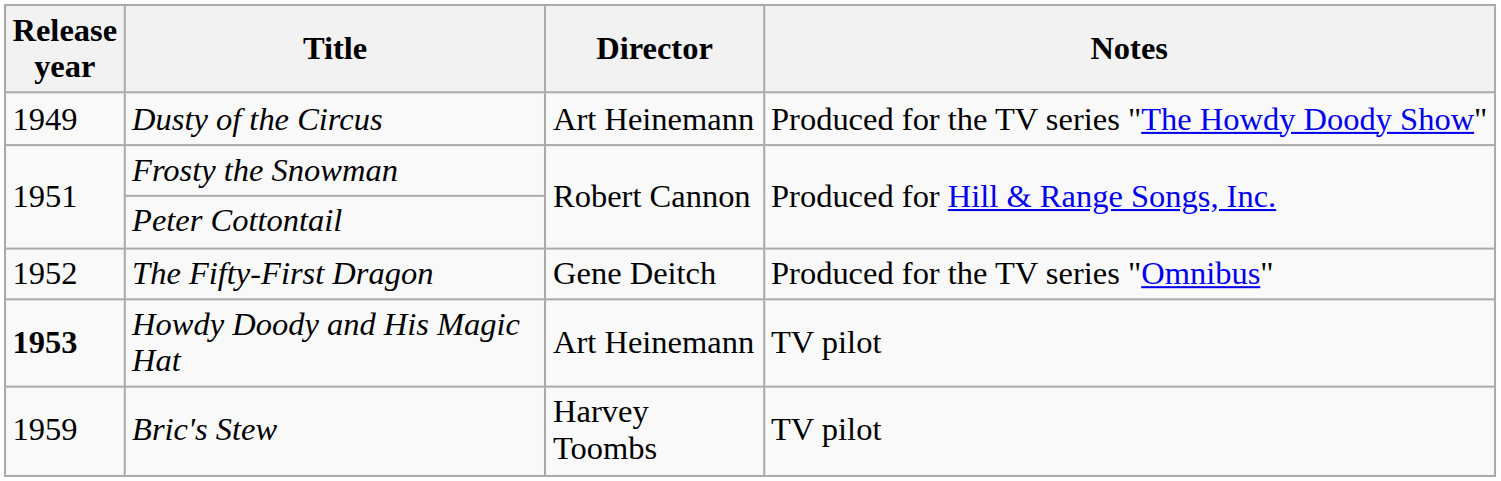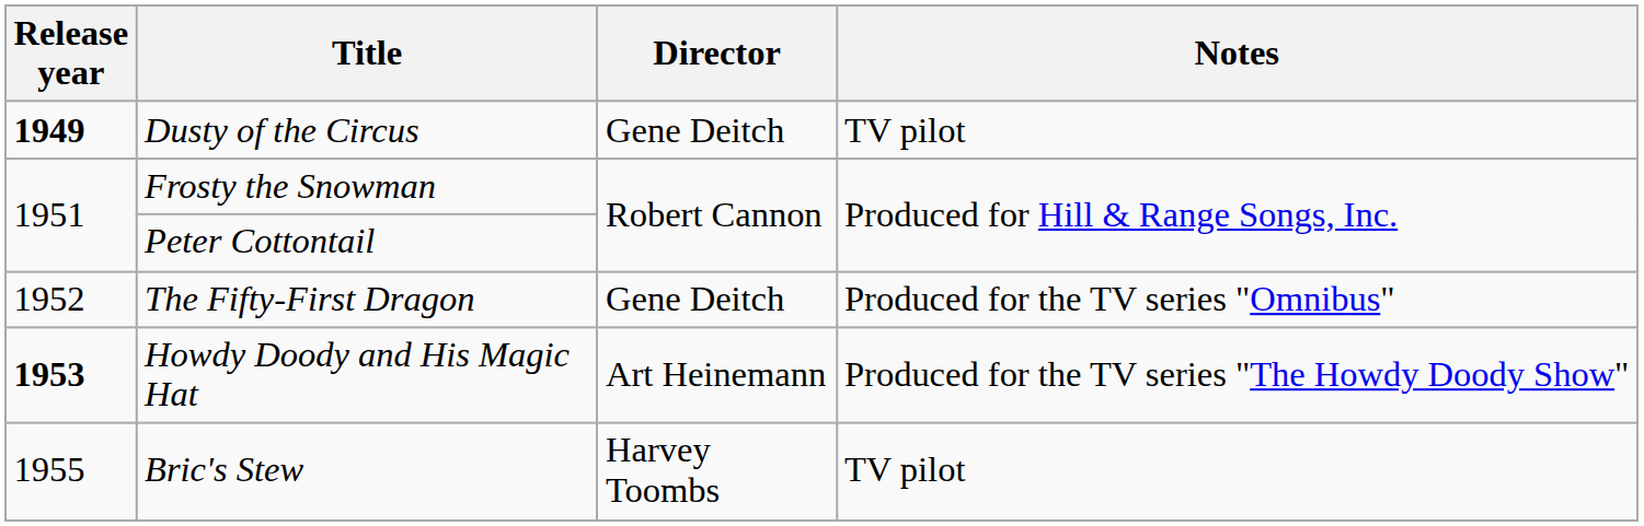 <table class="wikitable sortable">
 <tr>
 <th scope="col" style="width: 50px;">Release year</th>
 <th scope="col" style="width: 200px;">Title</th>
 <th scope="col" style="width: 100px;">Director</th>
 <th>Notes</th>
 </tr>
 <tr>
-<td>1949</td>
+<td><strong>1949</strong></td>
 <td><em>Dusty of the Circus</em></td>
-<td>Art Heinemann</td>
-<td>Produced for the TV series "<a href='#'>The Howdy Doody Show</a>"</td>
+<td>Gene Deitch</td>
+<td>TV pilot</td>
 </tr>
 <tr>
 <td rowspan=2>1951</td>
 <td><em>Frosty the Snowman</em></td>
 <td rowspan=2>Robert Cannon</td>
 <td rowspan=2>Produced for <a href='#'>Hill & Range Songs, Inc.</a></td>
 </tr>
 <tr>
 <td><em>Peter Cottontail</em></td>
 </tr>
 <tr>
 <td>1952</td>
 <td><em>The Fifty-First Dragon</em></td>
 <td>Gene Deitch</td>
 <td>Produced for the TV series "<a href='#'>Omnibus</a>"</td>
 </tr>
 <tr>
 <td><strong>1953</strong></td>
 <td><em>Howdy Doody and His Magic Hat</em></td>
 <td>Art Heinemann</td>
-<td>TV pilot</td>
+<td>Produced for the TV series "<a href='#'>The Howdy Doody Show</a>"</td>
 </tr>
 <tr>
-<td>1959</td>
+<td>1955</td>
 <td><em>Bric's Stew</em></td>
 <td>Harvey Toombs</td>
 <td>TV pilot</td>
 </tr>
 </table>
